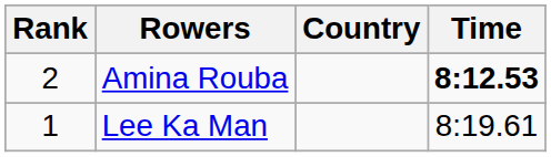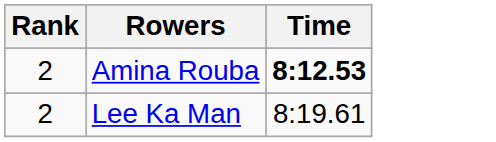 <table class="wikitable" style="text-align:center">
 <tr>
 <th>Rank</th>
 <th>Rowers</th>
-<th>Country</th>
 <th>Time</th>
 </tr>
 <tr>
 <td>2</td>
 <td align="left"><a href='#'>Amina Rouba</a></td>
-<td align="left"></td>
 <td><strong>8:12.53</strong></td>
 </tr>
 <tr>
-<td>1</td>
+<td>2</td>
 <td align="left"><a href='#'>Lee Ka Man</a></td>
-<td align="left"></td>
 <td>8:19.61</td>
 </tr>
 </table>
